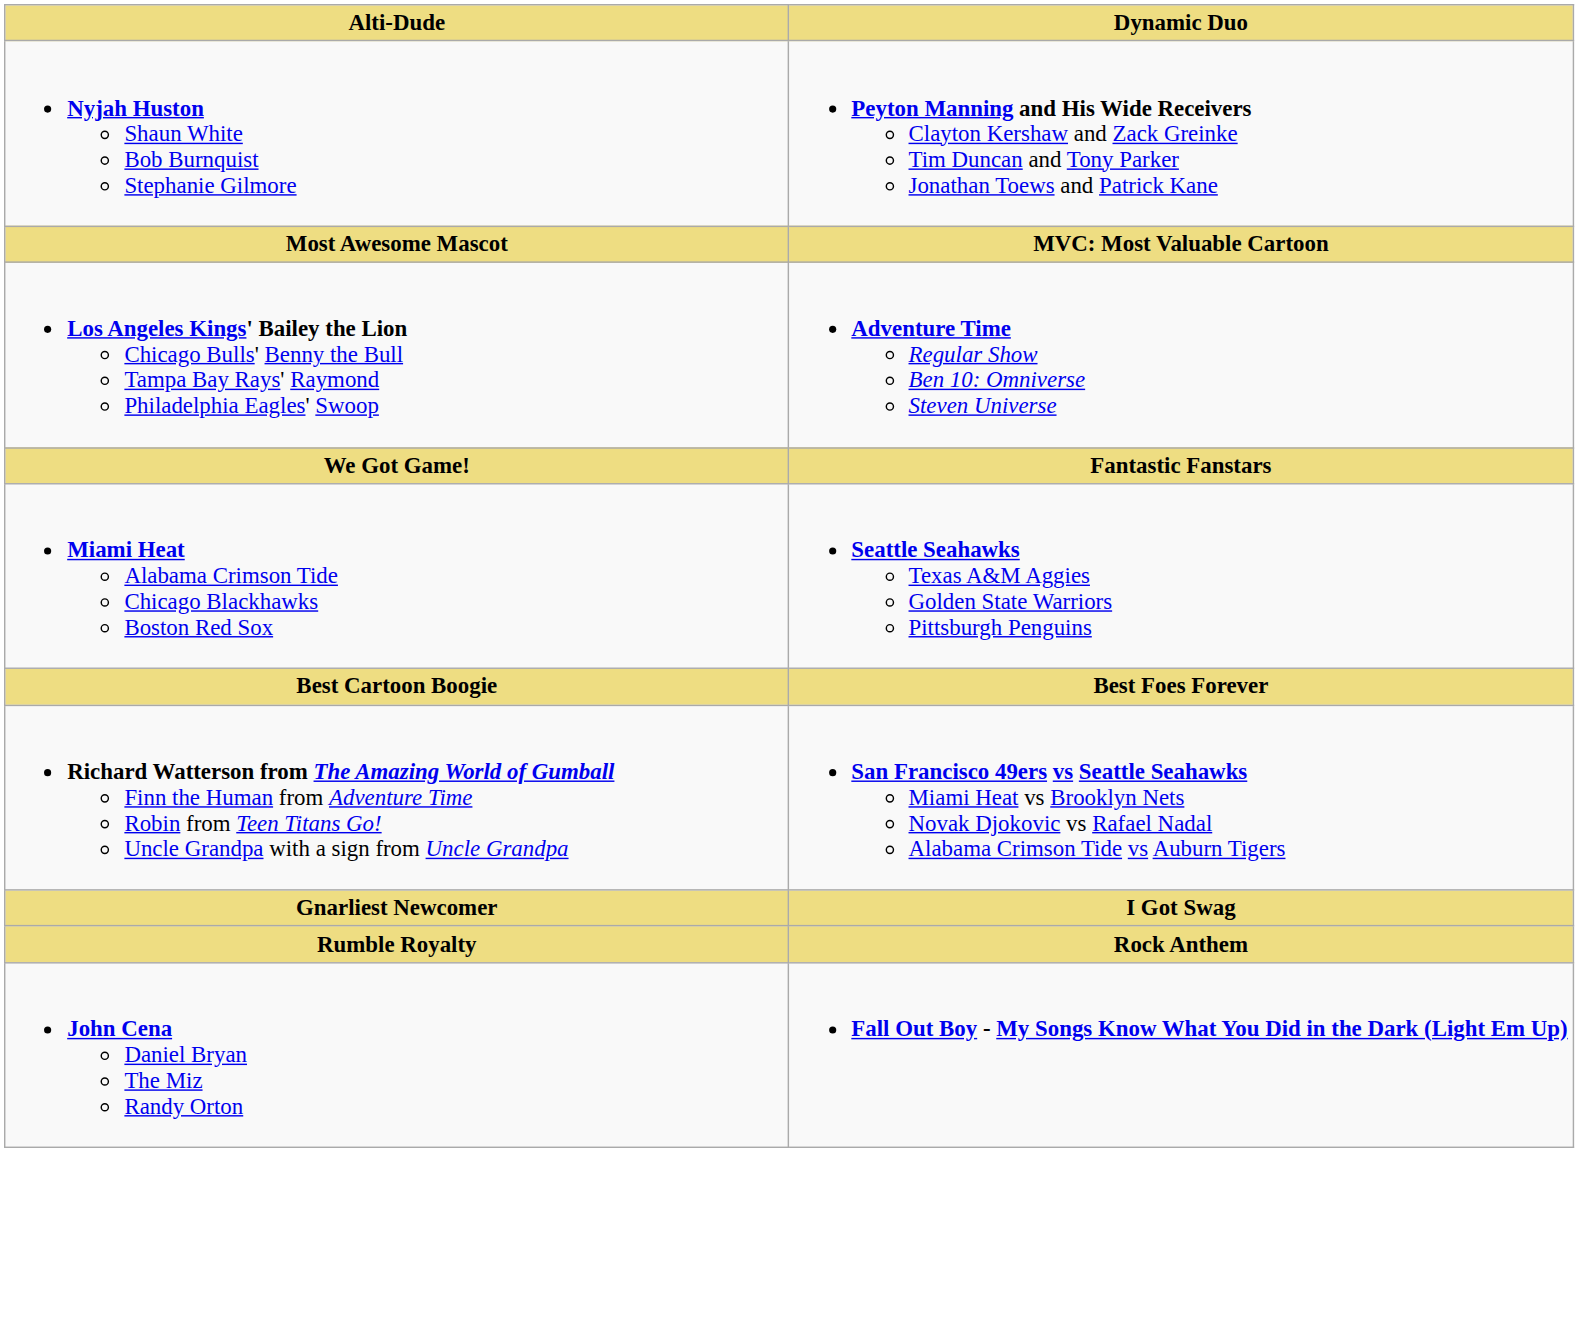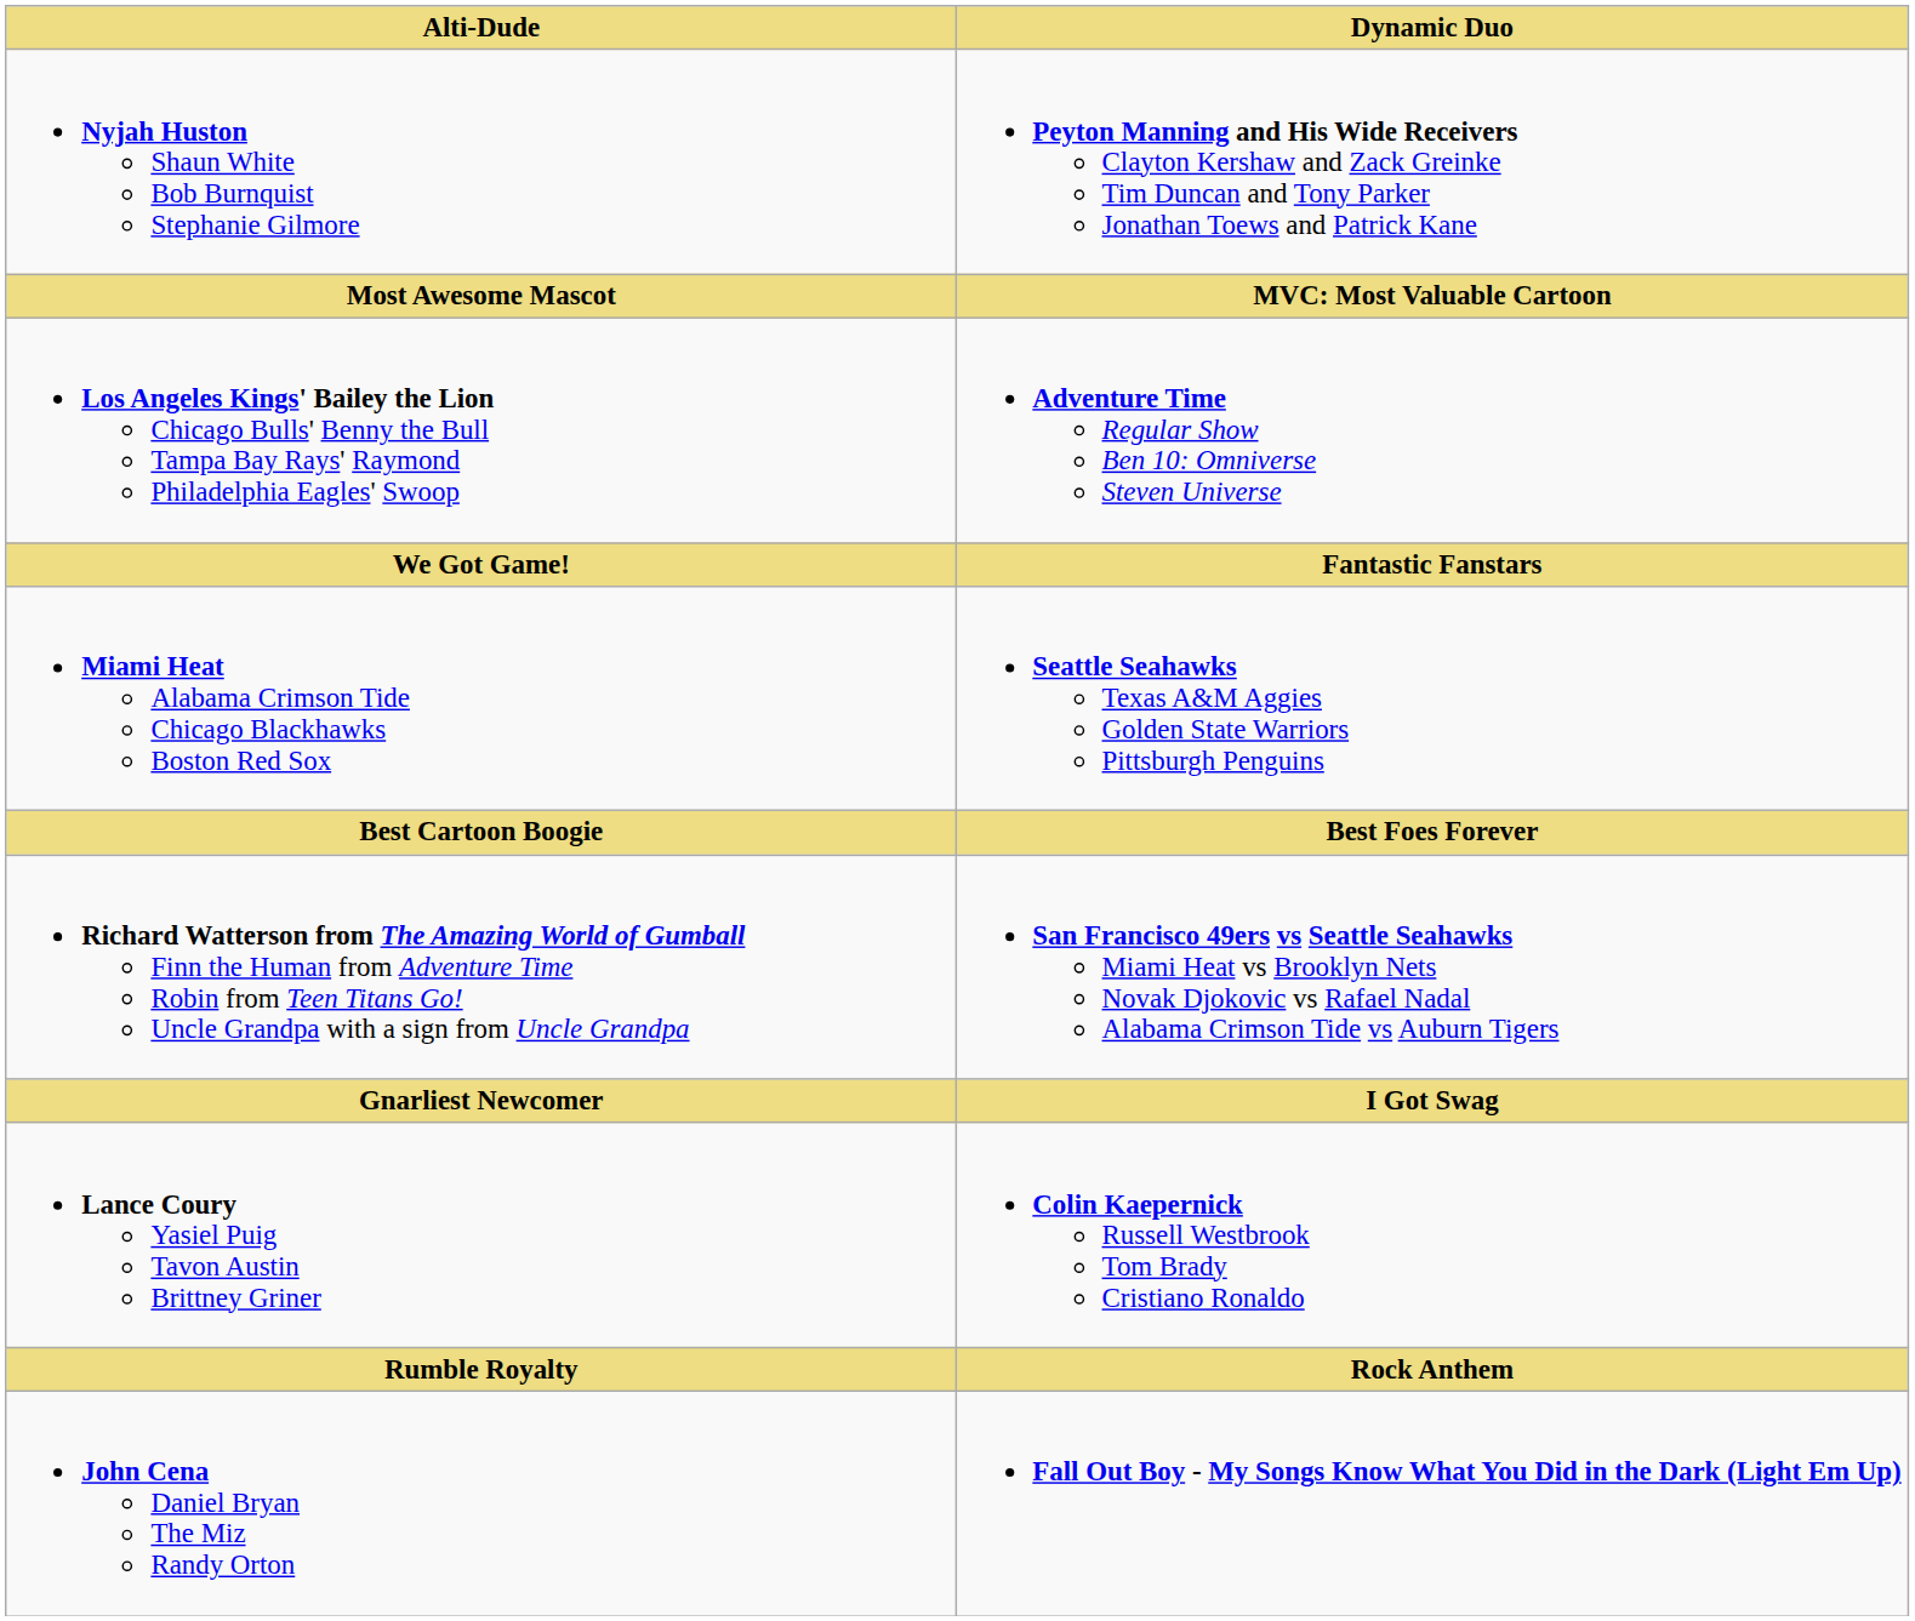 <table class=wikitable>
 <tr>
 <th style="background:#EEDD82; width:50%">Alti-Dude</th>
 <th style="background:#EEDD82; width:50%">Dynamic Duo</th>
 </tr>
 <tr>
 <td valign="top"><br><ul><li><strong><a href='#'>Nyjah Huston</a></strong><ul><li><a href='#'>Shaun White</a></li><li><a href='#'>Bob Burnquist</a></li><li><a href='#'>Stephanie Gilmore</a></li></ul></li></ul></td>
 <td valign="top"><br><ul><li><strong><a href='#'>Peyton Manning</a> and His Wide Receivers</strong><ul><li><a href='#'>Clayton Kershaw</a> and <a href='#'>Zack Greinke</a></li><li><a href='#'>Tim Duncan</a> and <a href='#'>Tony Parker</a></li><li><a href='#'>Jonathan Toews</a> and <a href='#'>Patrick Kane</a></li></ul></li></ul></td>
 </tr>
 <tr>
 <th style="background:#EEDD82; width:50%">Most Awesome Mascot</th>
 <th style="background:#EEDD82; width:50%">MVC: Most Valuable Cartoon</th>
 </tr>
 <tr>
 <td valign="top"><br><ul><li><strong><a href='#'>Los Angeles Kings</a>' Bailey the Lion</strong><ul><li><a href='#'>Chicago Bulls</a>' <a href='#'>Benny the Bull</a></li><li><a href='#'>Tampa Bay Rays</a>' <a href='#'>Raymond</a></li><li><a href='#'>Philadelphia Eagles</a>' <a href='#'>Swoop</a></li></ul></li></ul></td>
 <td valign="top"><br><ul><li><strong><a href='#'>Adventure Time</a></strong><ul><li><em><a href='#'>Regular Show</a></em></li><li><em><a href='#'>Ben 10: Omniverse</a></em></li><li><em><a href='#'>Steven Universe</a></em></li></ul></li></ul></td>
 </tr>
 <tr>
 <th style="background:#EEDD82; width:50%">We Got Game!</th>
 <th style="background:#EEDD82; width:50%">Fantastic Fanstars</th>
 </tr>
 <tr>
 <td valign="top"><br><ul><li><strong><a href='#'>Miami Heat</a></strong><ul><li><a href='#'>Alabama Crimson Tide</a></li><li><a href='#'>Chicago Blackhawks</a></li><li><a href='#'>Boston Red Sox</a></li></ul></li></ul></td>
 <td valign="top"><br><ul><li><strong><a href='#'>Seattle Seahawks</a></strong><ul><li><a href='#'>Texas A&M Aggies</a></li><li><a href='#'>Golden State Warriors</a></li><li><a href='#'>Pittsburgh Penguins</a></li></ul></li></ul></td>
 </tr>
 <tr>
 <th style="background:#EEDD82; width:50%">Best Cartoon Boogie</th>
 <th style="background:#EEDD82; width:50%">Best Foes Forever</th>
 </tr>
 <tr>
 <td valign="top"><br><ul><li><strong> Richard Watterson from <em><a href='#'>The Amazing World of Gumball</a></em> </strong><ul><li><a href='#'>Finn the Human</a> from <em><a href='#'>Adventure Time</a></em></li><li><a href='#'>Robin</a> from <em><a href='#'>Teen Titans Go!</a></em></li><li><a href='#'>Uncle Grandpa</a> with a sign from <em><a href='#'>Uncle Grandpa</a></em></li></ul></li></ul></td>
 <td valign="top"><br><ul><li><strong><a href='#'>San Francisco 49ers</a> <a href='#'>vs</a> <a href='#'>Seattle Seahawks</a></strong><ul><li><a href='#'>Miami Heat</a> vs <a href='#'>Brooklyn Nets</a></li><li><a href='#'>Novak Djokovic</a> vs <a href='#'>Rafael Nadal</a></li><li><a href='#'>Alabama Crimson Tide</a> <a href='#'>vs</a> <a href='#'>Auburn Tigers</a></li></ul></li></ul></td>
 </tr>
 <tr>
 <th style="background:#EEDD82; width:50%">Gnarliest Newcomer</th>
 <th style="background:#EEDD82; width:50%">I Got Swag</th>
 </tr>
 <tr>
+<td valign="top"><br><ul><li><strong>Lance Coury</strong><ul><li><a href='#'>Yasiel Puig</a></li><li><a href='#'>Tavon Austin</a></li><li><a href='#'>Brittney Griner</a></li></ul></li></ul></td>
+<td valign="top"><br><ul><li><strong><a href='#'>Colin Kaepernick</a></strong><ul><li><a href='#'>Russell Westbrook</a></li><li><a href='#'>Tom Brady</a></li><li><a href='#'>Cristiano Ronaldo</a></li></ul></li></ul></td>
+</tr>
+<tr>
 <th style="background:#EEDD82; width:50%">Rumble Royalty</th>
 <th style="background:#EEDD82; width:50%">Rock Anthem</th>
 </tr>
 <tr>
 <td valign="top"><br><ul><li><strong><a href='#'>John Cena</a></strong><ul><li><a href='#'>Daniel Bryan</a></li><li><a href='#'>The Miz</a></li><li><a href='#'>Randy Orton</a></li></ul></li></ul></td>
 <td valign="top"><br><ul><li><strong><a href='#'>Fall Out Boy</a> - <a href='#'>My Songs Know What You Did in the Dark (Light Em Up)</a></strong></li></ul></td>
 </tr>
 </table>
